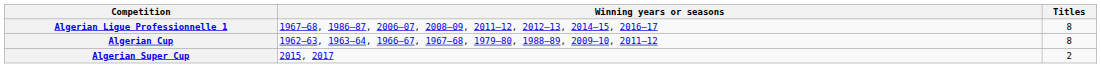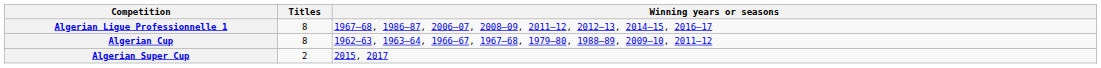 <table class="wikitable sortable plainrowheaders" style="width:100%;">
 <tr>
 <th scope="col" style="width:25%;">Competition</th>
+<th scope="col" style="width:5%;">Titles</th>
 <th scope="col">Winning years or seasons</th>
-<th scope="col" style="width:5%;">Titles</th>
 </tr>
 <tr>
 <th scope="row"><a href='#'>Algerian Ligue Professionnelle 1</a></th>
+<td style="text-align:center;">8</td>
 <td><a href='#'>1967–68</a>, <a href='#'>1986–87</a>, <a href='#'>2006–07</a>, <a href='#'>2008–09</a>, <a href='#'>2011–12</a>, <a href='#'>2012–13</a>, <a href='#'>2014–15</a>, <a href='#'>2016–17</a></td>
-<td style="text-align:center;">8</td>
 </tr>
 <tr>
 <th scope="row"><a href='#'>Algerian Cup</a></th>
+<td style="text-align:center;">8</td>
 <td><a href='#'>1962–63</a>, <a href='#'>1963–64</a>, <a href='#'>1966–67</a>, <a href='#'>1967–68</a>, <a href='#'>1979–80</a>, <a href='#'>1988–89</a>, <a href='#'>2009–10</a>, <a href='#'>2011–12</a></td>
-<td style="text-align:center;">8</td>
 </tr>
 <tr>
 <th scope="row"><a href='#'>Algerian Super Cup</a></th>
+<td style="text-align:center;">2</td>
 <td><a href='#'>2015</a>, <a href='#'>2017</a></td>
-<td style="text-align:center;">2</td>
 </tr>
 </table>
